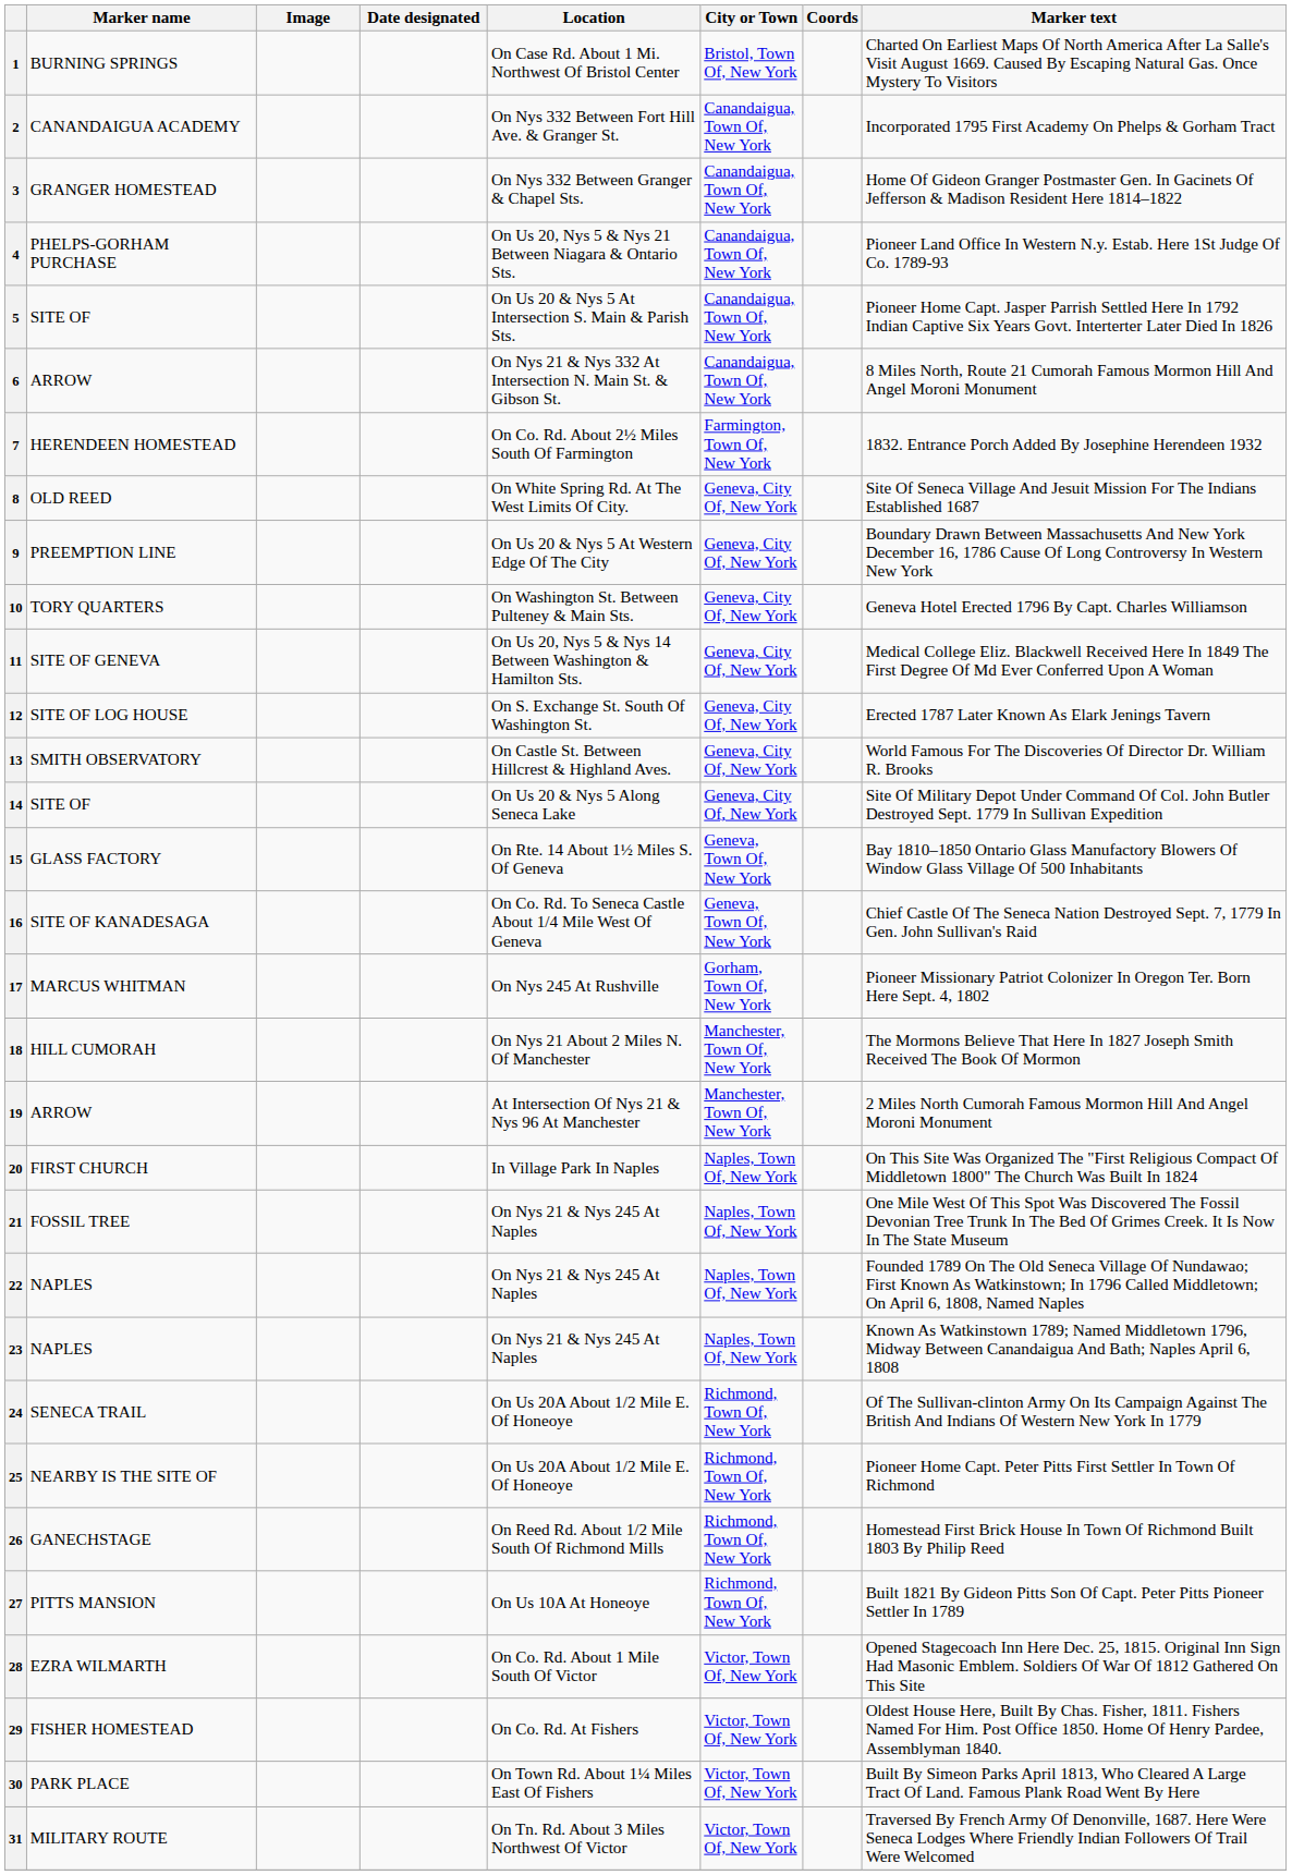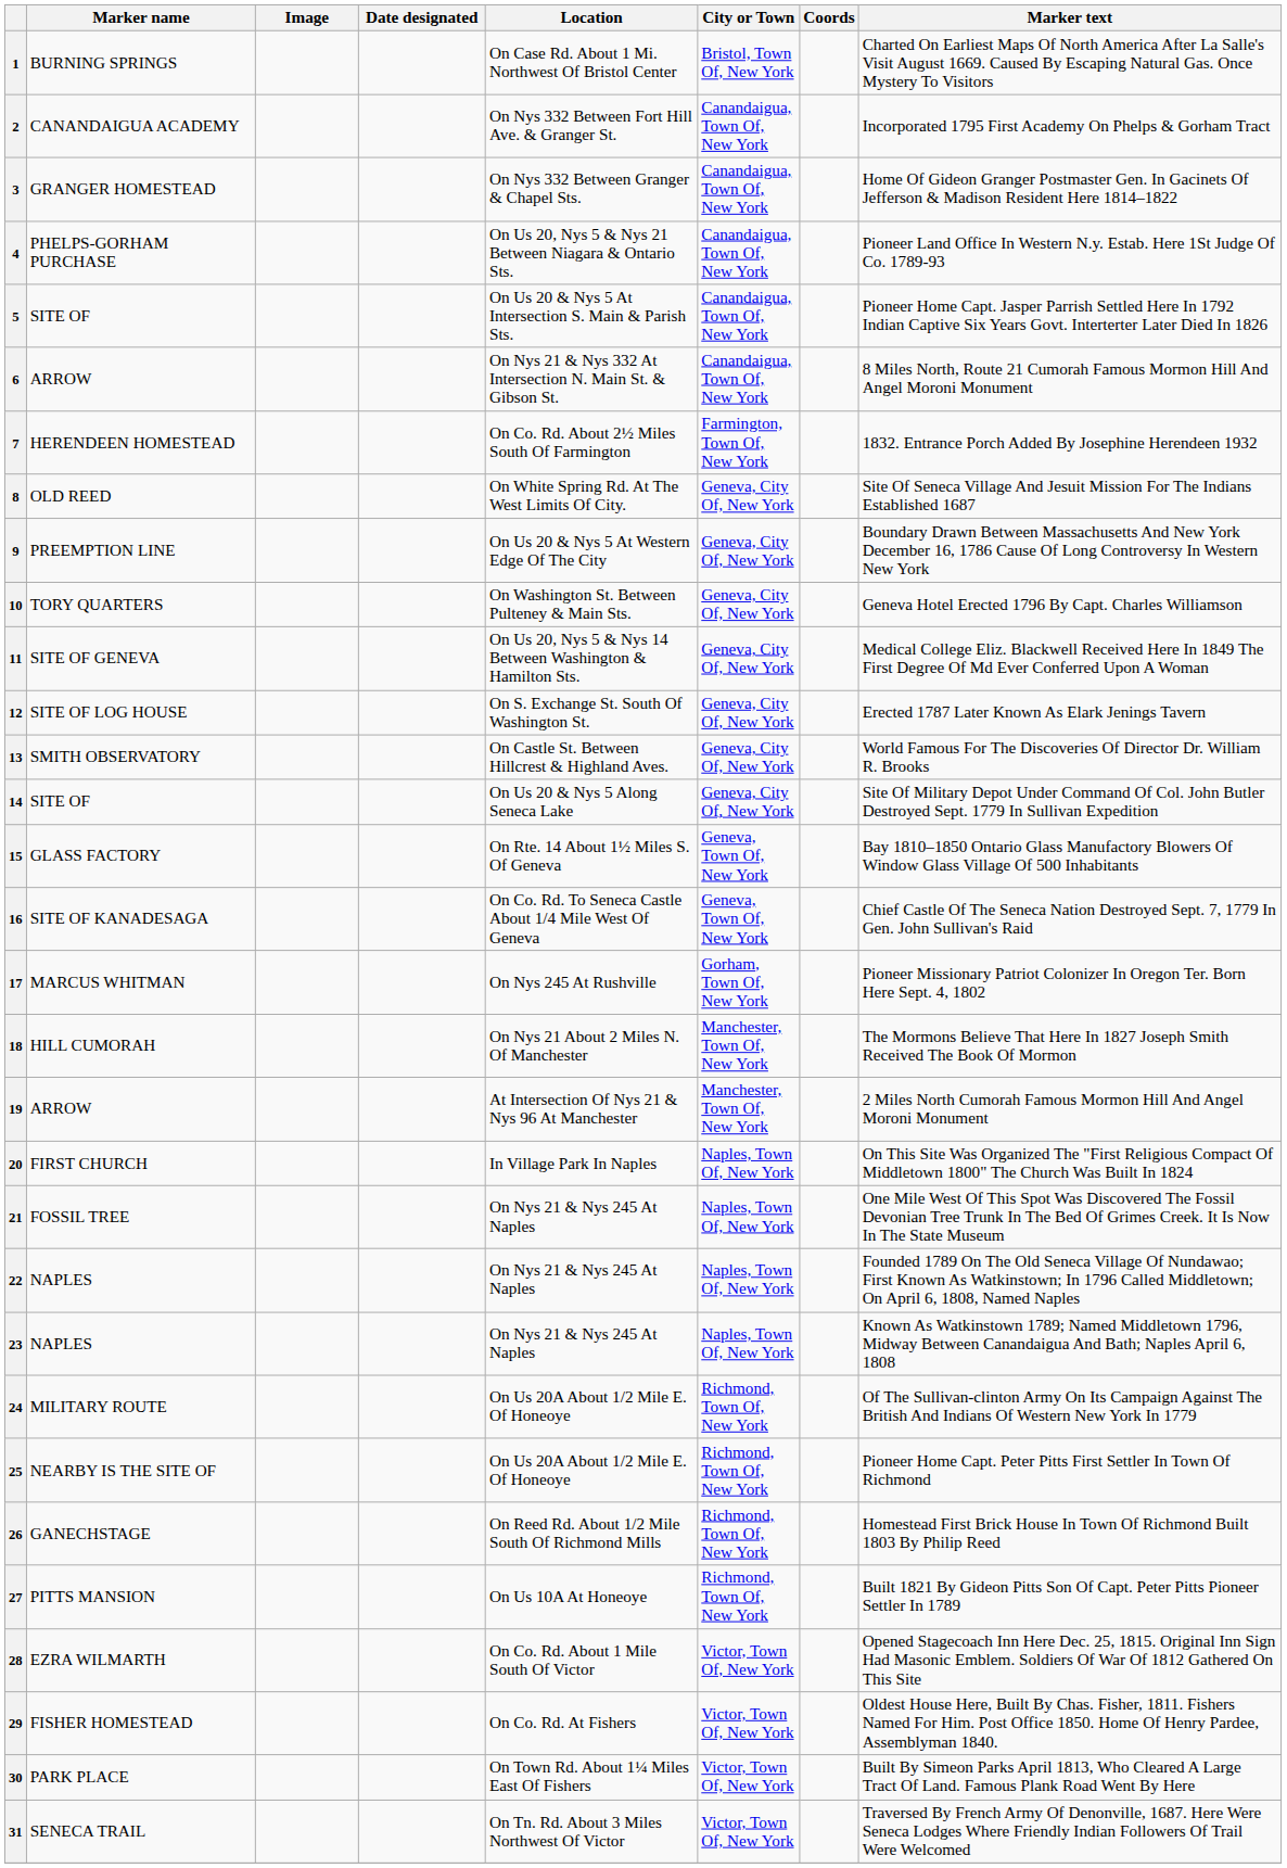 <table class="wikitable sortable" style="width:98%">
 <tr>
 <th></th>
 <th width = 18% ><strong>Marker name</strong></th>
 <th width = 8% class="unsortable" ><strong>Image</strong></th>
 <th width = 10% ><strong>Date designated</strong></th>
 <th><strong>Location</strong></th>
 <th width = 8% ><strong>City or Town</strong></th>
 <th><strong>Coords</strong></th>
 <th class="unsortable" ><strong>Marker text</strong></th>
 </tr>
 <tr ->
 <th><small>1</small></th>
 <td>BURNING SPRINGS</td>
 <td></td>
 <td></td>
 <td>On Case Rd. About 1 Mi. Northwest Of Bristol Center</td>
 <td><a href='#'>Bristol, Town Of, New York</a></td>
 <td></td>
 <td>Charted On Earliest Maps Of North America After La Salle's Visit August 1669. Caused By Escaping Natural Gas. Once Mystery To Visitors</td>
 </tr>
 <tr ->
 <th><small>2</small></th>
 <td>CANANDAIGUA ACADEMY</td>
 <td></td>
 <td></td>
 <td>On Nys 332 Between Fort Hill Ave. & Granger St.</td>
 <td><a href='#'>Canandaigua, Town Of, New York</a></td>
 <td></td>
 <td>Incorporated 1795 First Academy On Phelps & Gorham Tract</td>
 </tr>
 <tr ->
 <th><small>3</small></th>
 <td>GRANGER HOMESTEAD</td>
 <td></td>
 <td></td>
 <td>On Nys 332 Between Granger & Chapel Sts.</td>
 <td><a href='#'>Canandaigua, Town Of, New York</a></td>
 <td></td>
 <td>Home Of Gideon Granger Postmaster Gen. In Gacinets Of Jefferson & Madison Resident Here 1814–1822</td>
 </tr>
 <tr ->
 <th><small>4</small></th>
 <td>PHELPS-GORHAM PURCHASE</td>
 <td></td>
 <td></td>
 <td>On Us 20, Nys 5 & Nys 21 Between Niagara & Ontario Sts.</td>
 <td><a href='#'>Canandaigua, Town Of, New York</a></td>
 <td></td>
 <td>Pioneer Land Office In Western N.y. Estab. Here 1St Judge Of Co. 1789-93</td>
 </tr>
 <tr ->
 <th><small>5</small></th>
 <td>SITE OF</td>
 <td></td>
 <td></td>
 <td>On Us 20 & Nys 5 At Intersection S. Main & Parish Sts.</td>
 <td><a href='#'>Canandaigua, Town Of, New York</a></td>
 <td></td>
 <td>Pioneer Home Capt. Jasper Parrish Settled Here In 1792 Indian Captive Six Years Govt. Interterter Later Died In 1826</td>
 </tr>
 <tr ->
 <th><small>6</small></th>
 <td>ARROW</td>
 <td></td>
 <td></td>
 <td>On Nys 21 & Nys 332 At Intersection N. Main St. & Gibson St.</td>
 <td><a href='#'>Canandaigua, Town Of, New York</a></td>
 <td></td>
 <td>8 Miles North, Route 21 Cumorah Famous Mormon Hill And Angel Moroni Monument</td>
 </tr>
 <tr ->
 <th><small>7</small></th>
 <td>HERENDEEN HOMESTEAD</td>
 <td></td>
 <td></td>
 <td>On Co. Rd. About 2½ Miles South Of Farmington</td>
 <td><a href='#'>Farmington, Town Of, New York</a></td>
 <td></td>
 <td>1832. Entrance Porch Added By Josephine Herendeen 1932</td>
 </tr>
 <tr ->
 <th><small>8</small></th>
 <td>OLD REED</td>
 <td></td>
 <td></td>
 <td>On White Spring Rd. At The West Limits Of City.</td>
 <td><a href='#'>Geneva, City Of, New York</a></td>
 <td></td>
 <td>Site Of Seneca Village And Jesuit Mission For The Indians Established 1687</td>
 </tr>
 <tr ->
 <th><small>9</small></th>
 <td>PREEMPTION LINE</td>
 <td></td>
 <td></td>
 <td>On Us 20 & Nys 5 At Western Edge Of The City</td>
 <td><a href='#'>Geneva, City Of, New York</a></td>
 <td></td>
 <td>Boundary Drawn Between Massachusetts And New York December 16, 1786 Cause Of Long Controversy In Western New York</td>
 </tr>
 <tr ->
 <th><small>10</small></th>
 <td>TORY QUARTERS</td>
 <td></td>
 <td></td>
 <td>On Washington St. Between Pulteney & Main Sts.</td>
 <td><a href='#'>Geneva, City Of, New York</a></td>
 <td></td>
 <td>Geneva Hotel Erected 1796 By Capt. Charles Williamson</td>
 </tr>
 <tr ->
 <th><small>11</small></th>
 <td>SITE OF GENEVA</td>
 <td></td>
 <td></td>
 <td>On Us 20, Nys 5 & Nys 14 Between Washington & Hamilton Sts.</td>
 <td><a href='#'>Geneva, City Of, New York</a></td>
 <td></td>
 <td>Medical College Eliz. Blackwell Received Here In 1849 The First Degree Of Md Ever Conferred Upon A Woman</td>
 </tr>
 <tr ->
 <th><small>12</small></th>
 <td>SITE OF LOG HOUSE</td>
 <td></td>
 <td></td>
 <td>On S. Exchange St. South Of Washington St.</td>
 <td><a href='#'>Geneva, City Of, New York</a></td>
 <td></td>
 <td>Erected 1787 Later Known As Elark Jenings Tavern</td>
 </tr>
 <tr ->
 <th><small>13</small></th>
 <td>SMITH OBSERVATORY</td>
 <td></td>
 <td></td>
 <td>On Castle St. Between Hillcrest & Highland Aves.</td>
 <td><a href='#'>Geneva, City Of, New York</a></td>
 <td></td>
 <td>World Famous For The Discoveries Of Director Dr. William R. Brooks</td>
 </tr>
 <tr ->
 <th><small>14</small></th>
 <td>SITE OF</td>
 <td></td>
 <td></td>
 <td>On Us 20 & Nys 5 Along Seneca Lake</td>
 <td><a href='#'>Geneva, City Of, New York</a></td>
 <td></td>
 <td>Site Of Military Depot Under Command Of Col. John Butler Destroyed Sept. 1779 In Sullivan Expedition</td>
 </tr>
 <tr ->
 <th><small>15</small></th>
 <td>GLASS FACTORY</td>
 <td></td>
 <td></td>
 <td>On Rte. 14 About 1½ Miles S. Of Geneva</td>
 <td><a href='#'>Geneva, Town Of, New York</a></td>
 <td></td>
 <td>Bay 1810–1850 Ontario Glass Manufactory Blowers Of Window Glass Village Of 500 Inhabitants</td>
 </tr>
 <tr ->
 <th><small>16</small></th>
 <td>SITE OF KANADESAGA</td>
 <td></td>
 <td></td>
 <td>On Co. Rd. To Seneca Castle About 1/4 Mile West Of Geneva</td>
 <td><a href='#'>Geneva, Town Of, New York</a></td>
 <td></td>
 <td>Chief Castle Of The Seneca Nation Destroyed Sept. 7, 1779 In Gen. John Sullivan's Raid</td>
 </tr>
 <tr ->
 <th><small>17</small></th>
 <td>MARCUS WHITMAN</td>
 <td></td>
 <td></td>
 <td>On Nys 245 At Rushville</td>
 <td><a href='#'>Gorham, Town Of, New York</a></td>
 <td></td>
 <td>Pioneer Missionary Patriot Colonizer In Oregon Ter. Born Here Sept. 4, 1802</td>
 </tr>
 <tr ->
 <th><small>18</small></th>
 <td>HILL CUMORAH</td>
 <td></td>
 <td></td>
 <td>On Nys 21 About 2 Miles N. Of Manchester</td>
 <td><a href='#'>Manchester, Town Of, New York</a></td>
 <td></td>
 <td>The Mormons Believe That Here In 1827 Joseph Smith Received The Book Of Mormon</td>
 </tr>
 <tr ->
 <th><small>19</small></th>
 <td>ARROW</td>
 <td></td>
 <td></td>
 <td>At Intersection Of Nys 21 & Nys 96 At Manchester</td>
 <td><a href='#'>Manchester, Town Of, New York</a></td>
 <td></td>
 <td>2 Miles North Cumorah Famous Mormon Hill And Angel Moroni Monument</td>
 </tr>
 <tr ->
 <th><small>20</small></th>
 <td>FIRST CHURCH</td>
 <td></td>
 <td></td>
 <td>In Village Park In Naples</td>
 <td><a href='#'>Naples, Town Of, New York</a></td>
 <td></td>
 <td>On This Site Was Organized The "First Religious Compact Of Middletown 1800" The Church Was Built In 1824</td>
 </tr>
 <tr ->
 <th><small>21</small></th>
 <td>FOSSIL TREE</td>
 <td></td>
 <td></td>
 <td>On Nys 21 & Nys 245 At Naples</td>
 <td><a href='#'>Naples, Town Of, New York</a></td>
 <td></td>
 <td>One Mile West Of This Spot Was Discovered The Fossil Devonian Tree Trunk In The Bed Of Grimes Creek. It Is Now In The State Museum</td>
 </tr>
 <tr ->
 <th><small>22</small></th>
 <td>NAPLES</td>
 <td></td>
 <td></td>
 <td>On Nys 21 & Nys 245 At Naples</td>
 <td><a href='#'>Naples, Town Of, New York</a></td>
 <td></td>
 <td>Founded 1789 On The Old Seneca Village Of Nundawao; First Known As Watkinstown; In 1796 Called Middletown; On April 6, 1808, Named Naples</td>
 </tr>
 <tr ->
 <th><small>23</small></th>
 <td>NAPLES</td>
 <td></td>
 <td></td>
 <td>On Nys 21 & Nys 245 At Naples</td>
 <td><a href='#'>Naples, Town Of, New York</a></td>
 <td></td>
 <td>Known As Watkinstown 1789; Named Middletown 1796, Midway Between Canandaigua And Bath; Naples April 6, 1808</td>
 </tr>
 <tr ->
 <th><small>24</small></th>
-<td>SENECA TRAIL</td>
+<td>MILITARY ROUTE</td>
 <td></td>
 <td></td>
 <td>On Us 20A About 1/2 Mile E. Of Honeoye</td>
 <td><a href='#'>Richmond, Town Of, New York</a></td>
 <td></td>
 <td>Of The Sullivan-clinton Army On Its Campaign Against The British And Indians Of Western New York In 1779</td>
 </tr>
 <tr ->
 <th><small>25</small></th>
 <td>NEARBY IS THE SITE OF</td>
 <td></td>
 <td></td>
 <td>On Us 20A About 1/2 Mile E. Of Honeoye</td>
 <td><a href='#'>Richmond, Town Of, New York</a></td>
 <td></td>
 <td>Pioneer Home Capt. Peter Pitts First Settler In Town Of Richmond</td>
 </tr>
 <tr ->
 <th><small>26</small></th>
 <td>GANECHSTAGE</td>
 <td></td>
 <td></td>
 <td>On Reed Rd. About 1/2 Mile South Of Richmond Mills</td>
 <td><a href='#'>Richmond, Town Of, New York</a></td>
 <td></td>
 <td>Homestead First Brick House In Town Of Richmond Built 1803 By Philip Reed</td>
 </tr>
 <tr ->
 <th><small>27</small></th>
 <td>PITTS MANSION</td>
 <td></td>
 <td></td>
 <td>On Us 10A At Honeoye</td>
 <td><a href='#'>Richmond, Town Of, New York</a></td>
 <td></td>
 <td>Built 1821 By Gideon Pitts Son Of Capt. Peter Pitts Pioneer Settler In 1789</td>
 </tr>
 <tr ->
 <th><small>28</small></th>
 <td>EZRA WILMARTH</td>
 <td></td>
 <td></td>
 <td>On Co. Rd. About 1 Mile South Of Victor</td>
 <td><a href='#'>Victor, Town Of, New York</a></td>
 <td></td>
 <td>Opened Stagecoach Inn Here Dec. 25, 1815. Original Inn Sign Had Masonic Emblem. Soldiers Of War Of 1812 Gathered On This Site</td>
 </tr>
 <tr ->
 <th><small>29</small></th>
 <td>FISHER HOMESTEAD</td>
 <td></td>
 <td></td>
 <td>On Co. Rd. At Fishers</td>
 <td><a href='#'>Victor, Town Of, New York</a></td>
 <td></td>
 <td>Oldest House Here, Built By Chas. Fisher, 1811. Fishers Named For Him. Post Office 1850. Home Of Henry Pardee, Assemblyman 1840.</td>
 </tr>
 <tr ->
 <th><small>30</small></th>
 <td>PARK PLACE</td>
 <td></td>
 <td></td>
 <td>On Town Rd. About 1¼ Miles East Of Fishers</td>
 <td><a href='#'>Victor, Town Of, New York</a></td>
 <td></td>
 <td>Built By Simeon Parks April 1813, Who Cleared A Large Tract Of Land. Famous Plank Road Went By Here</td>
 </tr>
 <tr ->
 <th><small>31</small></th>
-<td>MILITARY ROUTE</td>
+<td>SENECA TRAIL</td>
 <td></td>
 <td></td>
 <td>On Tn. Rd. About 3 Miles Northwest Of Victor</td>
 <td><a href='#'>Victor, Town Of, New York</a></td>
 <td></td>
 <td>Traversed By French Army Of Denonville, 1687. Here Were Seneca Lodges Where Friendly Indian Followers Of Trail Were Welcomed</td>
 </tr>
 <tr ->
 </tr>
 </table>
